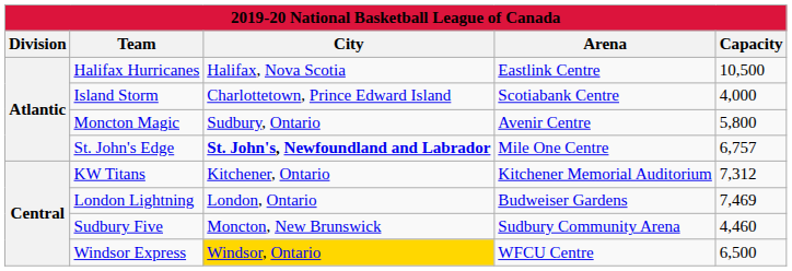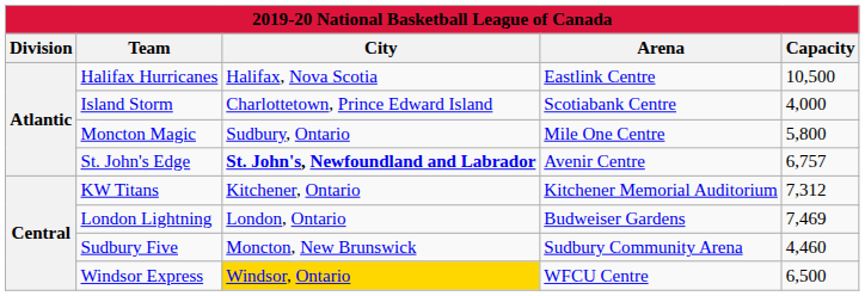 <table class="wikitable" style="width:auto">
 <tr>
 <td bgcolor="#DC143C" align="center" colspan="6"><strong><span>2019-20 National Basketball League of Canada</span></strong></td>
 </tr>
 <tr>
 <th>Division</th>
 <th>Team</th>
 <th>City</th>
 <th>Arena</th>
 <th>Capacity</th>
 </tr>
 <tr>
 <th rowspan="4">Atlantic</th>
 <td><a href='#'>Halifax Hurricanes</a></td>
 <td><a href='#'>Halifax</a>, <a href='#'>Nova Scotia</a></td>
 <td><a href='#'>Eastlink Centre</a></td>
 <td>10,500</td>
 </tr>
 <tr>
 <td><a href='#'>Island Storm</a></td>
 <td><a href='#'>Charlottetown</a>, <a href='#'>Prince Edward Island</a></td>
 <td><a href='#'>Scotiabank Centre</a></td>
 <td>4,000</td>
 </tr>
 <tr>
 <td><a href='#'>Moncton Magic</a></td>
 <td><a href='#'>Sudbury</a>, <a href='#'>Ontario</a></td>
-<td><a href='#'>Avenir Centre</a></td>
+<td><a href='#'>Mile One Centre</a></td>
 <td>5,800</td>
 </tr>
 <tr>
 <td><a href='#'>St. John's Edge</a></td>
 <td><strong><a href='#'>St. John's</a>, <a href='#'>Newfoundland and Labrador</a></strong></td>
-<td><a href='#'>Mile One Centre</a></td>
+<td><a href='#'>Avenir Centre</a></td>
 <td>6,757</td>
 </tr>
 <tr>
 <th rowspan="4">Central</th>
 <td><a href='#'>KW Titans</a></td>
 <td><a href='#'>Kitchener</a>, <a href='#'>Ontario</a></td>
 <td><a href='#'>Kitchener Memorial Auditorium</a></td>
 <td>7,312</td>
 </tr>
 <tr>
 <td><a href='#'>London Lightning</a></td>
 <td><a href='#'>London</a>, <a href='#'>Ontario</a></td>
 <td><a href='#'>Budweiser Gardens</a></td>
 <td>7,469</td>
 </tr>
 <tr>
 <td><a href='#'>Sudbury Five</a></td>
 <td><a href='#'>Moncton</a>, <a href='#'>New Brunswick</a></td>
 <td><a href='#'>Sudbury Community Arena</a></td>
 <td>4,460</td>
 </tr>
 <tr>
 <td><a href='#'>Windsor Express</a></td>
 <td style="background: gold;"><a href='#'>Windsor</a>, <a href='#'>Ontario</a></td>
 <td><a href='#'>WFCU Centre</a></td>
 <td>6,500</td>
 </tr>
 </table>
